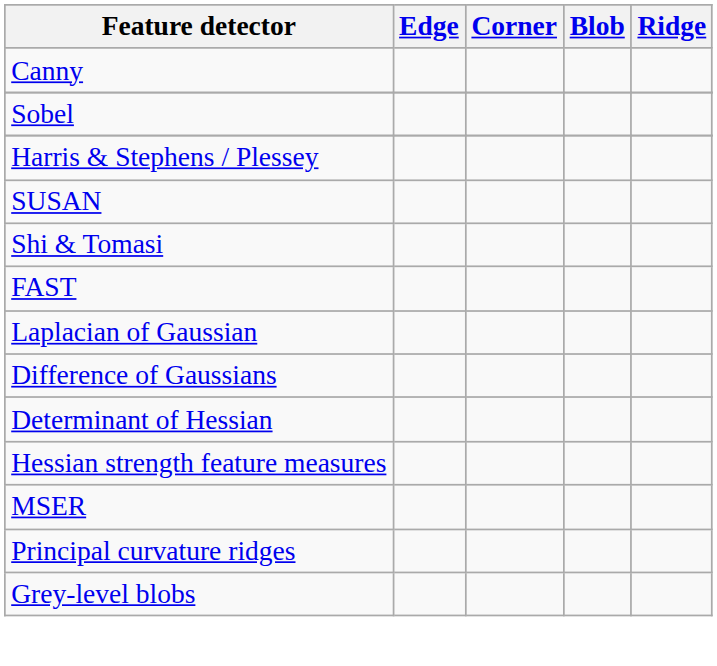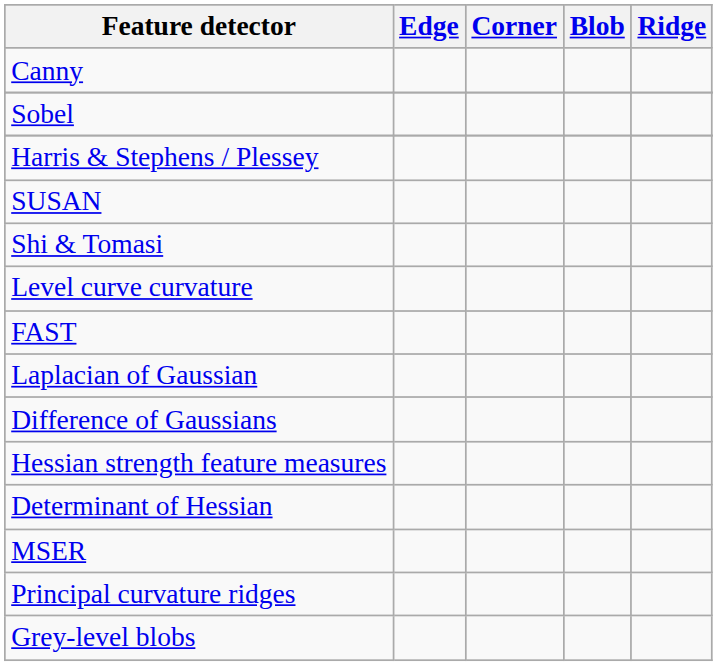 <table class="wikitable">
 <tr>
 <th>Feature detector</th>
 <th><a href='#'>Edge</a></th>
 <th><a href='#'>Corner</a></th>
 <th><a href='#'>Blob</a></th>
 <th><a href='#'>Ridge</a></th>
 </tr>
 <tr>
 <td><a href='#'>Canny</a></td>
 <td></td>
 <td></td>
 <td></td>
 <td></td>
 </tr>
 <tr>
 </tr>
 <tr>
 <td><a href='#'>Sobel</a></td>
 <td></td>
 <td></td>
 <td></td>
 <td></td>
 </tr>
 <tr>
 </tr>
 <tr>
 <td><a href='#'>Harris & Stephens / Plessey</a></td>
 <td></td>
 <td></td>
 <td></td>
 <td></td>
 </tr>
 <tr>
 <td><a href='#'>SUSAN</a></td>
 <td></td>
 <td></td>
 <td></td>
 <td></td>
 </tr>
 <tr>
 <td><a href='#'>Shi & Tomasi</a></td>
 <td></td>
 <td></td>
 <td></td>
 <td></td>
 </tr>
 <tr>
+<td><a href='#'>Level curve curvature</a></td>
+<td></td>
+<td></td>
+<td></td>
+<td></td>
+</tr>
+<tr>
 <td><a href='#'>FAST</a></td>
 <td></td>
 <td></td>
 <td></td>
 <td></td>
 </tr>
 <tr>
 <td><a href='#'>Laplacian of Gaussian</a></td>
 <td></td>
 <td></td>
 <td></td>
 <td></td>
 </tr>
 <tr>
 <td><a href='#'>Difference of Gaussians</a></td>
 <td></td>
 <td></td>
 <td></td>
 <td></td>
 </tr>
 <tr>
-<td><a href='#'>Determinant of Hessian</a></td>
+<td><a href='#'>Hessian strength feature measures</a></td>
 <td></td>
 <td></td>
 <td></td>
 <td></td>
 </tr>
 <tr>
-<td><a href='#'>Hessian strength feature measures</a></td>
+<td><a href='#'>Determinant of Hessian</a></td>
 <td></td>
 <td></td>
 <td></td>
 <td></td>
 </tr>
 <tr>
 <td><a href='#'>MSER</a></td>
 <td></td>
 <td></td>
 <td></td>
 <td></td>
 </tr>
 <tr>
 <td><a href='#'>Principal curvature ridges</a></td>
 <td></td>
 <td></td>
 <td></td>
 <td></td>
 </tr>
 <tr>
 <td><a href='#'>Grey-level blobs</a></td>
 <td></td>
 <td></td>
 <td></td>
 <td></td>
 </tr>
 </table>
